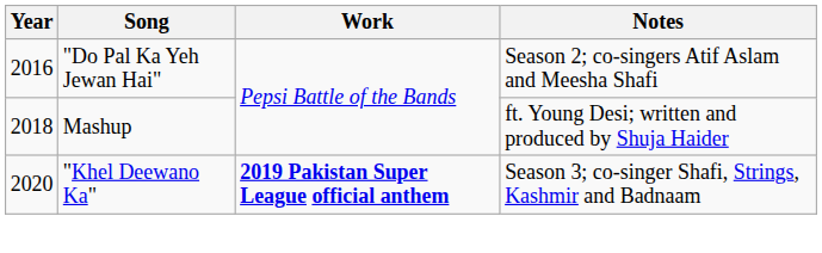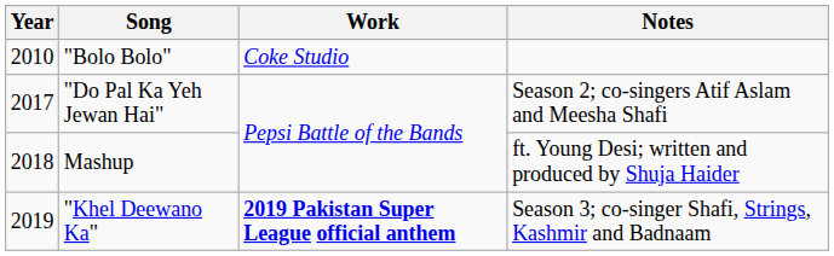 <table class="wikitable">
 <tr>
 <th>Year</th>
 <th>Song</th>
 <th>Work</th>
 <th>Notes</th>
 </tr>
 <tr>
-<td>2016</td>
+<td>2010</td>
+<td>"Bolo Bolo"</td>
+<td><em><a href='#'>Coke Studio</a></em></td>
+<td></td>
+</tr>
+<tr>
+<td>2017</td>
 <td>"Do Pal Ka Yeh Jewan Hai"</td>
 <td rowspan="2"><em><a href='#'>Pepsi Battle of the Bands</a></em></td>
 <td>Season 2; co-singers Atif Aslam and Meesha Shafi</td>
 </tr>
 <tr>
 <td>2018</td>
 <td>Mashup</td>
 <td>ft. Young Desi; written and produced by <a href='#'>Shuja Haider</a></td>
 </tr>
 <tr>
-<td>2020</td>
+<td>2019</td>
 <td>"<a href='#'>Khel Deewano Ka</a>"</td>
 <td><strong><a href='#'>2019 Pakistan Super League</a> <a href='#'>official anthem</a></strong></td>
 <td>Season 3; co-singer Shafi, <a href='#'>Strings</a>, <a href='#'>Kashmir</a> and Badnaam</td>
 </tr>
 </table>
